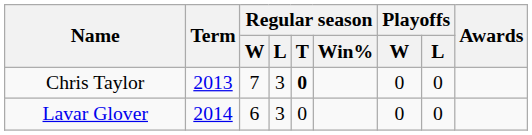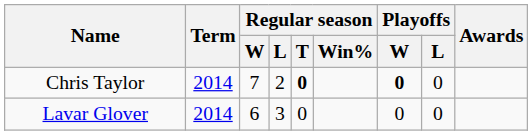 <table class="wikitable">
 <tr>
 <th rowspan="2" style="width:140px;">Name</th>
 <th rowspan="2">Term</th>
 <th colspan="4">Regular season</th>
 <th colspan="2">Playoffs</th>
 <th rowspan="2">Awards</th>
 </tr>
 <tr>
 <th>W</th>
 <th>L</th>
 <th>T</th>
 <th>Win%</th>
 <th>W</th>
 <th>L</th>
 </tr>
 <tr>
 <td style="text-align:center;">Chris Taylor</td>
-<td style="text-align:center;"><a href='#'>2013</a></td>
+<td style="text-align:center;"><a href='#'>2014</a></td>
 <td style="text-align:center;">7</td>
-<td style="text-align:center;">3</td>
+<td style="text-align:center;">2</td>
 <td style="text-align:center;"><strong>0</strong></td>
 <td style="text-align:center;"></td>
-<td style="text-align:center;">0</td>
+<td style="text-align:center;"><strong>0</strong></td>
 <td style="text-align:center;">0</td>
 <td style="text-align:center;"></td>
 </tr>
 <tr>
 <td style="text-align:center;"><a href='#'>Lavar Glover</a></td>
 <td style="text-align:center;"><a href='#'>2014</a></td>
 <td style="text-align:center;">6</td>
 <td style="text-align:center;">3</td>
 <td style="text-align:center;">0</td>
 <td style="text-align:center;"></td>
 <td style="text-align:center;">0</td>
 <td style="text-align:center;">0</td>
 <td style="text-align:center;"></td>
 </tr>
 </table>
